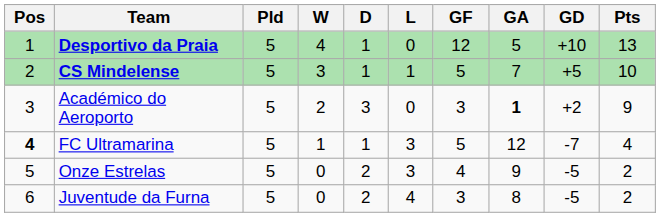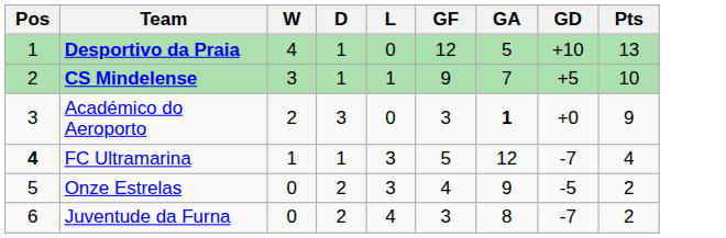 <table class="wikitable" style="text-align: center;">
 <tr>
 <th style="width: 40px;">Pos</th>
 <th style="width: 170px;">Team</th>
-<th style="width: 45px;">Pld</th>
 <th style="width: 35px;">W</th>
 <th style="width: 35px;">D</th>
 <th style="width: 35px;">L</th>
 <th style="width: 45px;">GF</th>
 <th style="width: 45px;">GA</th>
 <th style="width: 45px;">GD</th>
 <th style="width: 45px;">Pts</th>
 </tr>
 <tr style="background:#ACE1AF;">
 <td>1</td>
 <td style="text-align: left;"><strong><a href='#'>Desportivo da Praia</a></strong></td>
-<td>5</td>
 <td>4</td>
 <td>1</td>
 <td>0</td>
 <td>12</td>
 <td>5</td>
 <td>+10</td>
 <td>13</td>
 </tr>
 <tr style="background:#ACE1AF;">
 <td>2</td>
 <td style="text-align: left;"><strong><a href='#'>CS Mindelense</a></strong></td>
-<td>5</td>
 <td>3</td>
 <td>1</td>
 <td>1</td>
-<td>5</td>
+<td>9</td>
 <td>7</td>
 <td>+5</td>
 <td>10</td>
 </tr>
 <tr>
 <td>3</td>
 <td style="text-align: left;"><a href='#'>Académico do Aeroporto</a></td>
-<td>5</td>
 <td>2</td>
 <td>3</td>
 <td>0</td>
 <td>3</td>
 <td><strong>1</strong></td>
-<td>+2</td>
+<td>+0</td>
 <td>9</td>
 </tr>
 <tr>
 <td><strong>4</strong></td>
 <td style="text-align: left;"><a href='#'>FC Ultramarina</a></td>
-<td>5</td>
 <td>1</td>
 <td>1</td>
 <td>3</td>
 <td>5</td>
 <td>12</td>
 <td>-7</td>
 <td>4</td>
 </tr>
 <tr>
 <td>5</td>
 <td style="text-align: left;"><a href='#'>Onze Estrelas</a></td>
-<td>5</td>
 <td>0</td>
 <td>2</td>
 <td>3</td>
 <td>4</td>
 <td>9</td>
 <td>-5</td>
 <td>2</td>
 </tr>
 <tr>
 <td>6</td>
 <td style="text-align: left;"><a href='#'>Juventude da Furna</a></td>
-<td>5</td>
 <td>0</td>
 <td>2</td>
 <td>4</td>
 <td>3</td>
 <td>8</td>
-<td>-5</td>
+<td>-7</td>
 <td>2</td>
 </tr>
 </table>
